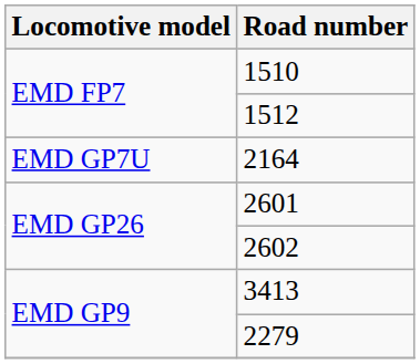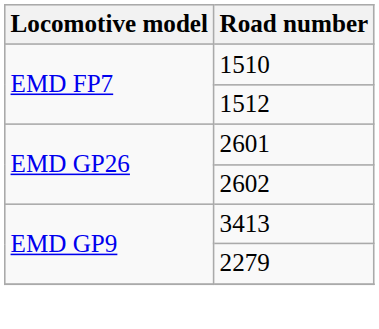 <table class="wikitable">
 <tr>
 <th>Locomotive model</th>
 <th>Road number</th>
 </tr>
 <tr>
 <td rowspan="2"><a href='#'>EMD FP7</a></td>
 <td>1510</td>
 </tr>
 <tr>
 <td>1512</td>
-</tr>
-<tr>
-<td><a href='#'>EMD GP7U</a></td>
-<td>2164</td>
 </tr>
 <tr>
 <td rowspan="2"><a href='#'>EMD GP26</a></td>
 <td>2601</td>
 </tr>
 <tr>
 <td>2602</td>
 </tr>
 <tr>
 <td rowspan="2"><a href='#'>EMD GP9</a></td>
 <td>3413</td>
 </tr>
 <tr>
 <td>2279</td>
 </tr>
 <tr>
 </tr>
 </table>
